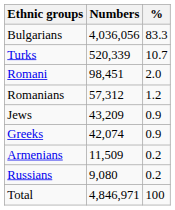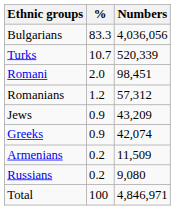 <table class="wikitable">
 <tr>
 <th>Ethnic groups</th>
+<th>%</th>
 <th>Numbers</th>
-<th>%</th>
 </tr>
 <tr>
 <td>Bulgarians</td>
+<td>83.3</td>
 <td>4,036,056</td>
-<td>83.3</td>
 </tr>
 <tr>
 <td><a href='#'>Turks</a></td>
+<td>10.7</td>
 <td>520,339</td>
-<td>10.7</td>
 </tr>
 <tr>
 <td><a href='#'>Romani</a></td>
+<td>2.0</td>
 <td>98,451</td>
-<td>2.0</td>
 </tr>
 <tr>
 <td>Romanians</td>
+<td>1.2</td>
 <td>57,312</td>
-<td>1.2</td>
 </tr>
 <tr>
 <td>Jews</td>
+<td>0.9</td>
 <td>43,209</td>
-<td>0.9</td>
 </tr>
 <tr>
 <td><a href='#'>Greeks</a></td>
+<td>0.9</td>
 <td>42,074</td>
-<td>0.9</td>
 </tr>
 <tr>
 <td><a href='#'>Armenians</a></td>
+<td>0.2</td>
 <td>11,509</td>
-<td>0.2</td>
 </tr>
 <tr>
 <td><a href='#'>Russians</a></td>
+<td>0.2</td>
 <td>9,080</td>
-<td>0.2</td>
 </tr>
 <tr>
 <td>Total</td>
+<td>100</td>
 <td>4,846,971</td>
-<td>100</td>
 </tr>
 </table>
